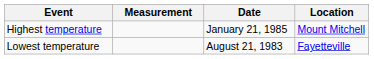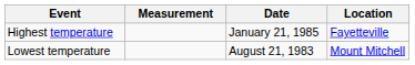 <table class="wikitable" style="font-size: 95%;" |>
 <tr>
 <th width="150">Event</th>
 <th width="125">Measurement</th>
 <th width="125">Date</th>
 <th width="100">Location</th>
 </tr>
 <tr>
 <td>Highest <a href='#'>temperature</a></td>
 <td></td>
 <td>January 21, 1985</td>
-<td><a href='#'>Mount Mitchell</a></td>
+<td><a href='#'>Fayetteville</a></td>
 </tr>
 <tr>
 <td>Lowest temperature</td>
 <td></td>
 <td>August 21, 1983</td>
-<td><a href='#'>Fayetteville</a></td>
+<td><a href='#'>Mount Mitchell</a></td>
 </tr>
 </table>
